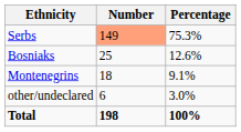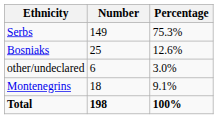 <table class="wikitable">
 <tr>
 <th width="100px">Ethnicity</th>
 <th width="80px">Number</th>
 <th width="80px">Percentage</th>
 </tr>
 <tr>
 <td><a href='#'>Serbs</a></td>
-<td style="background: lightsalmon;">149</td>
+<td>149</td>
 <td>75.3%</td>
 </tr>
 <tr>
 <td><a href='#'>Bosniaks</a></td>
 <td>25</td>
 <td>12.6%</td>
 </tr>
 <tr>
+<td>other/undeclared</td>
+<td>6</td>
+<td>3.0%</td>
+</tr>
+<tr>
 <td><a href='#'>Montenegrins</a></td>
 <td>18</td>
 <td>9.1%</td>
-</tr>
-<tr>
-<td>other/undeclared</td>
-<td>6</td>
-<td>3.0%</td>
 </tr>
 <tr>
 <td><strong>Total</strong></td>
 <td><strong>198</strong></td>
 <td><strong>100%</strong></td>
 </tr>
 </table>
